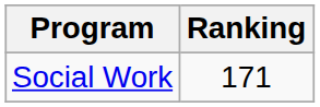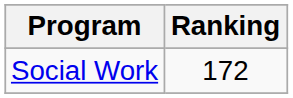 <table class="wikitable" style="margin: 3rem 12vw; max-width: 33vmax; text-align: center;">
 <tr>
 <th>Program</th>
 <th>Ranking</th>
 </tr>
 <tr>
 <td><a href='#'>Social Work</a></td>
-<td>171</td>
+<td>172</td>
 </tr>
 </table>
